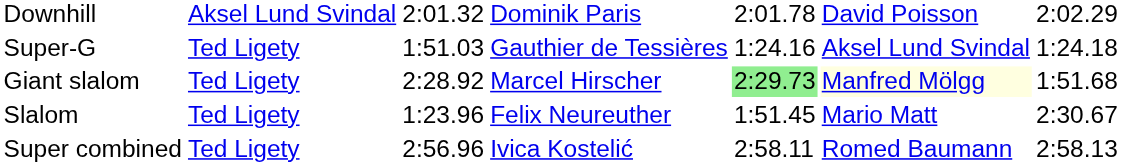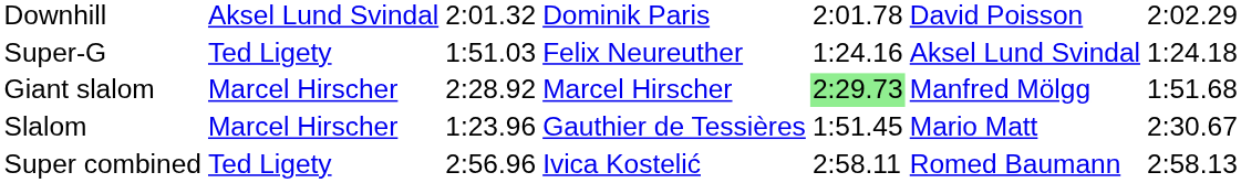 <table>
 <tr>
 <td>Downhill<br></td>
 <td><a href='#'>Aksel Lund Svindal</a><br></td>
 <td>2:01.32</td>
 <td><a href='#'>Dominik Paris</a><br></td>
 <td>2:01.78</td>
 <td><a href='#'>David Poisson</a><br></td>
 <td>2:02.29</td>
 </tr>
 <tr>
 <td>Super-G<br></td>
 <td><a href='#'>Ted Ligety</a><br></td>
 <td>1:51.03</td>
-<td><a href='#'>Gauthier de Tessières</a><br></td>
+<td><a href='#'>Felix Neureuther</a><br></td>
 <td>1:24.16</td>
 <td><a href='#'>Aksel Lund Svindal</a><br></td>
 <td>1:24.18</td>
 </tr>
 <tr>
 <td>Giant slalom<br></td>
-<td><a href='#'>Ted Ligety</a><br></td>
+<td><a href='#'>Marcel Hirscher</a><br></td>
 <td>2:28.92</td>
 <td><a href='#'>Marcel Hirscher</a><br></td>
 <td style="background: lightgreen;">2:29.73</td>
-<td style="background: lightyellow;"><a href='#'>Manfred Mölgg</a><br></td>
+<td><a href='#'>Manfred Mölgg</a><br></td>
 <td>1:51.68</td>
 </tr>
 <tr>
 <td>Slalom<br></td>
-<td><a href='#'>Ted Ligety</a><br></td>
+<td><a href='#'>Marcel Hirscher</a><br></td>
 <td>1:23.96</td>
-<td><a href='#'>Felix Neureuther</a><br></td>
+<td><a href='#'>Gauthier de Tessières</a><br></td>
 <td>1:51.45</td>
 <td><a href='#'>Mario Matt</a><br></td>
 <td>2:30.67</td>
 </tr>
 <tr>
 <td>Super combined<br></td>
 <td><a href='#'>Ted Ligety</a><br></td>
 <td>2:56.96</td>
 <td><a href='#'>Ivica Kostelić</a><br></td>
 <td>2:58.11</td>
 <td><a href='#'>Romed Baumann</a><br></td>
 <td>2:58.13</td>
 </tr>
 </table>
